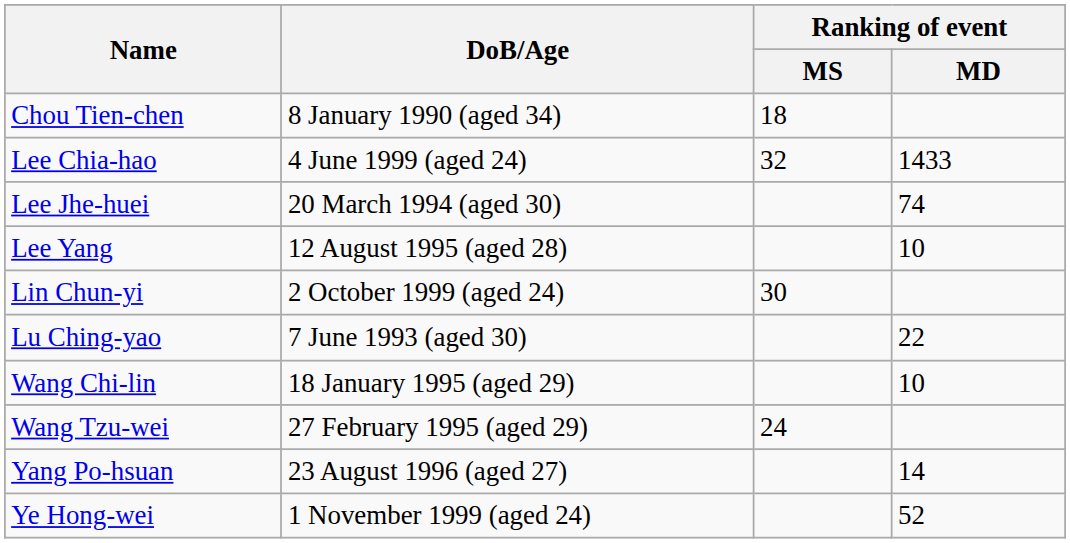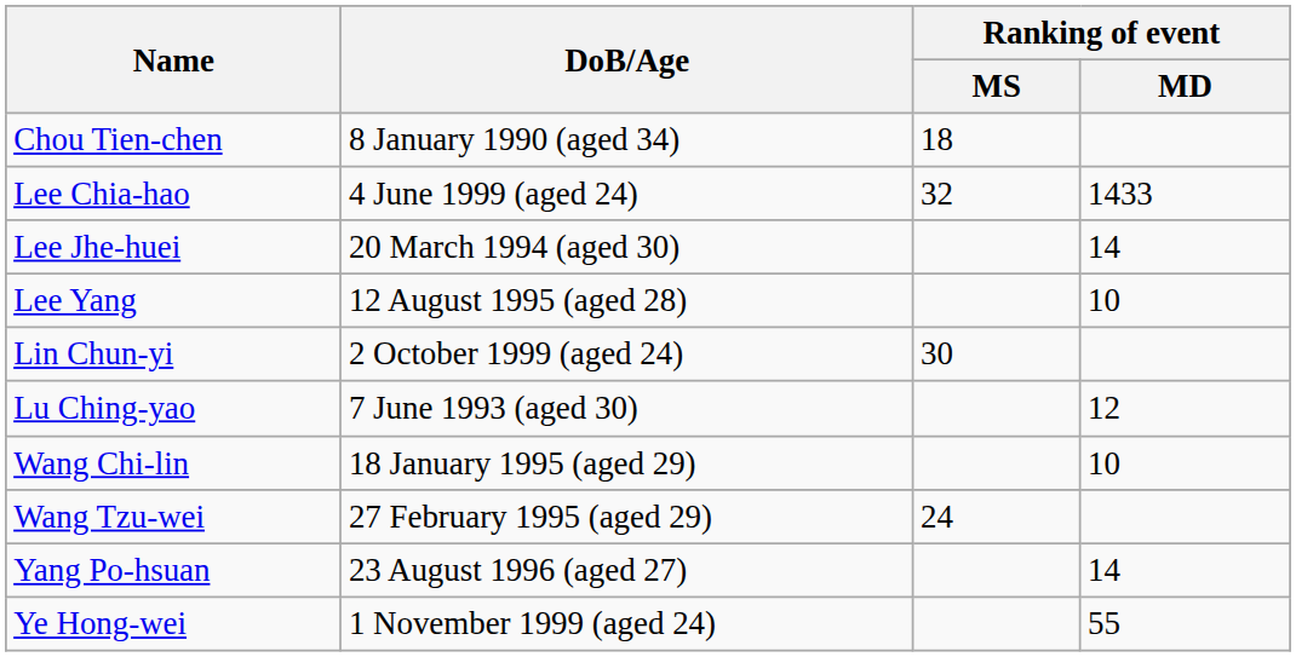 <table class="wikitable" style="width:600px; font-size:95%;">
 <tr>
 <th rowspan="2" align="left">Name</th>
 <th rowspan="2" align="left">DoB/Age</th>
 <th colspan="2" align="center">Ranking of event</th>
 </tr>
 <tr>
 <th align="center">MS</th>
 <th align="center">MD</th>
 </tr>
 <tr>
 <td align="left"><a href='#'>Chou Tien-chen</a></td>
 <td align="left">8 January 1990 (aged 34)</td>
 <td>18</td>
 <td></td>
 </tr>
 <tr>
 <td align="left"><a href='#'>Lee Chia-hao</a></td>
 <td align="left">4 June 1999 (aged 24)</td>
 <td>32</td>
 <td>1433</td>
 </tr>
 <tr>
 <td align="left"><a href='#'>Lee Jhe-huei</a></td>
 <td align="left">20 March 1994 (aged 30)</td>
 <td></td>
-<td>74</td>
+<td>14</td>
 </tr>
 <tr>
 <td align="left"><a href='#'>Lee Yang</a></td>
 <td align="left">12 August 1995 (aged 28)</td>
 <td></td>
 <td>10</td>
 </tr>
 <tr>
 <td align="left"><a href='#'>Lin Chun-yi</a></td>
 <td align="left">2 October 1999 (aged 24)</td>
 <td>30</td>
 <td></td>
 </tr>
 <tr>
 <td align="left"><a href='#'>Lu Ching-yao</a></td>
 <td align="left">7 June 1993 (aged 30)</td>
 <td></td>
-<td>22</td>
+<td>12</td>
 </tr>
 <tr>
 <td align="left"><a href='#'>Wang Chi-lin</a></td>
 <td align="left">18 January 1995 (aged 29)</td>
 <td></td>
 <td>10</td>
 </tr>
 <tr>
 <td align="left"><a href='#'>Wang Tzu-wei</a></td>
 <td align="left">27 February 1995 (aged 29)</td>
 <td>24</td>
 <td></td>
 </tr>
 <tr>
 <td><a href='#'>Yang Po-hsuan</a></td>
 <td>23 August 1996 (aged 27)</td>
 <td></td>
 <td>14</td>
 </tr>
 <tr>
 <td><a href='#'>Ye Hong-wei</a></td>
 <td>1 November 1999 (aged 24)</td>
 <td></td>
-<td>52</td>
+<td>55</td>
 </tr>
 </table>
